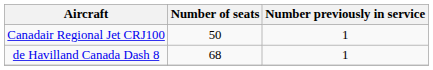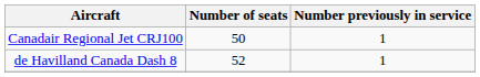 <table class="wikitable">
 <tr>
 <th>Aircraft</th>
 <th>Number of seats</th>
 <th>Number previously in service</th>
 </tr>
 <tr>
 <td align=center><a href='#'>Canadair Regional Jet CRJ100</a></td>
 <td align=center>50</td>
 <td align=center>1</td>
 </tr>
 <tr>
 <td align=center><a href='#'>de Havilland Canada Dash 8</a></td>
-<td align=center>68</td>
+<td align=center>52</td>
 <td align=center>1</td>
 </tr>
 <tr>
 </tr>
 </table>
